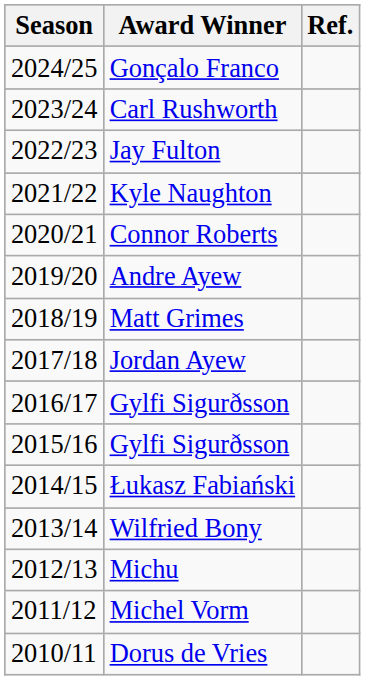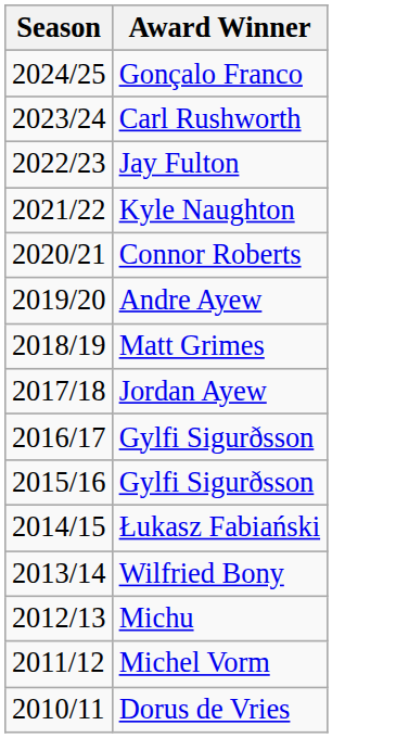 <table class="wikitable">
 <tr>
 <th>Season</th>
 <th>Award Winner</th>
-<th>Ref.</th>
 </tr>
 <tr>
 <td>2024/25</td>
 <td><a href='#'>Gonçalo Franco</a></td>
-<td></td>
 </tr>
 <tr>
 <td>2023/24</td>
 <td><a href='#'>Carl Rushworth</a></td>
-<td></td>
 </tr>
 <tr>
 <td>2022/23</td>
 <td><a href='#'>Jay Fulton</a></td>
-<td></td>
 </tr>
 <tr>
 <td>2021/22</td>
 <td><a href='#'>Kyle Naughton</a></td>
-<td></td>
 </tr>
 <tr>
 <td>2020/21</td>
 <td><a href='#'>Connor Roberts</a></td>
-<td></td>
 </tr>
 <tr>
 <td>2019/20</td>
 <td><a href='#'>Andre Ayew</a></td>
-<td></td>
 </tr>
 <tr>
 <td>2018/19</td>
 <td><a href='#'>Matt Grimes</a></td>
-<td></td>
 </tr>
 <tr>
 <td>2017/18</td>
 <td><a href='#'>Jordan Ayew</a></td>
-<td></td>
 </tr>
 <tr>
 <td>2016/17</td>
 <td><a href='#'>Gylfi Sigurðsson</a></td>
-<td></td>
 </tr>
 <tr>
 <td>2015/16</td>
 <td><a href='#'>Gylfi Sigurðsson</a></td>
-<td></td>
 </tr>
 <tr>
 <td>2014/15</td>
 <td><a href='#'>Łukasz Fabiański</a></td>
-<td></td>
 </tr>
 <tr>
 <td>2013/14</td>
 <td><a href='#'>Wilfried Bony</a></td>
-<td></td>
 </tr>
 <tr>
 <td>2012/13</td>
 <td><a href='#'>Michu</a></td>
-<td></td>
 </tr>
 <tr>
 <td>2011/12</td>
 <td><a href='#'>Michel Vorm</a></td>
-<td></td>
 </tr>
 <tr>
 <td>2010/11</td>
 <td><a href='#'>Dorus de Vries</a></td>
-<td></td>
 </tr>
 </table>
